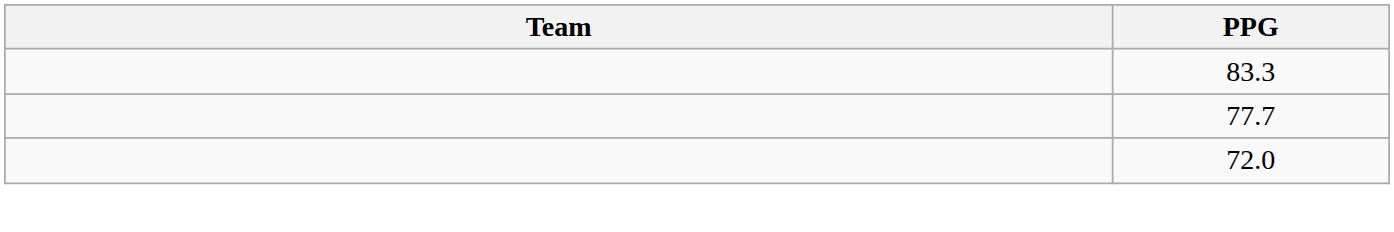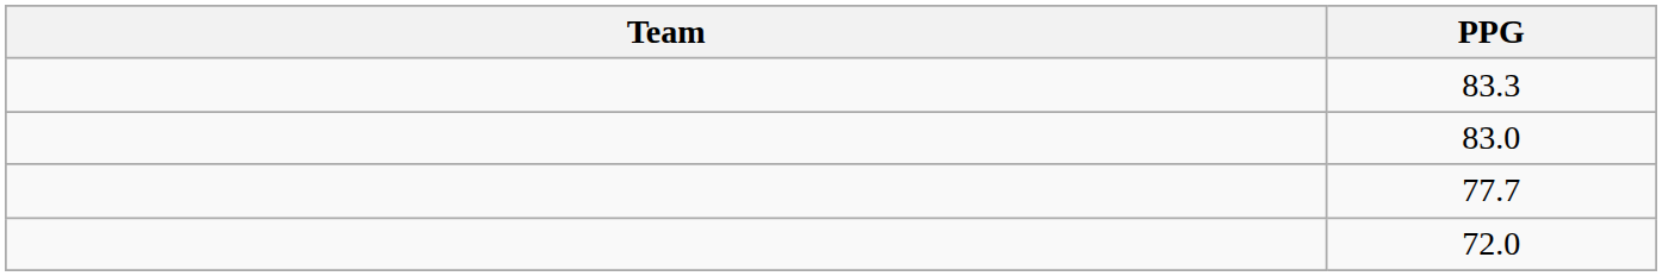 <table class=wikitable width="50%">
 <tr>
 <th width="80%">Team</th>
 <th width="20%">PPG</th>
 </tr>
 <tr>
 <td></td>
 <td align=center>83.3</td>
 </tr>
 <tr>
 <td></td>
+<td align=center>83.0</td>
+</tr>
+<tr>
+<td></td>
 <td align=center>77.7</td>
 </tr>
 <tr>
 <td></td>
 <td align=center>72.0</td>
 </tr>
 </table>
